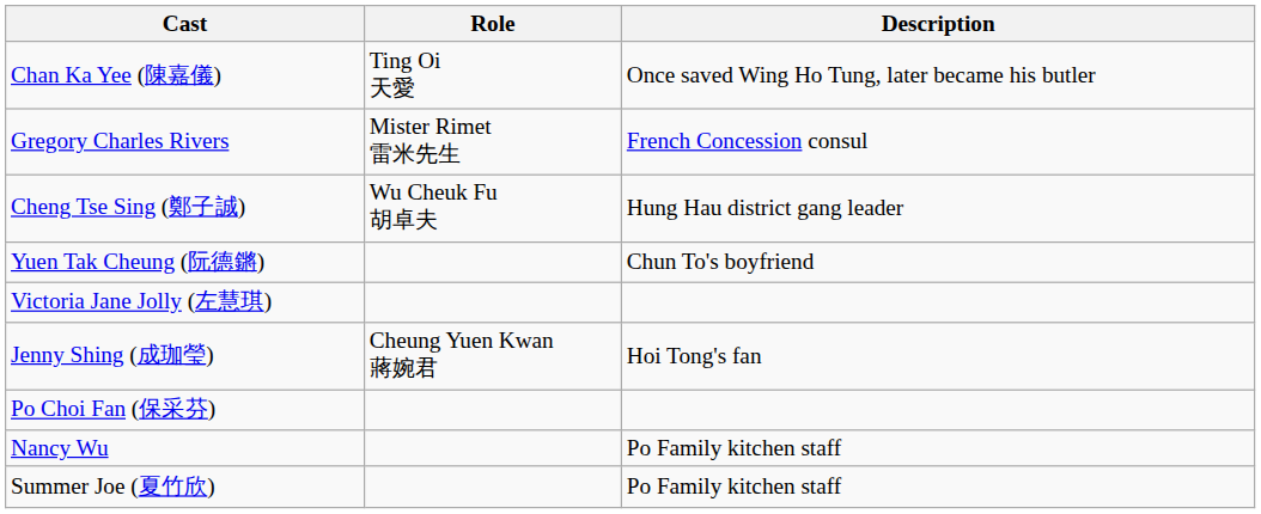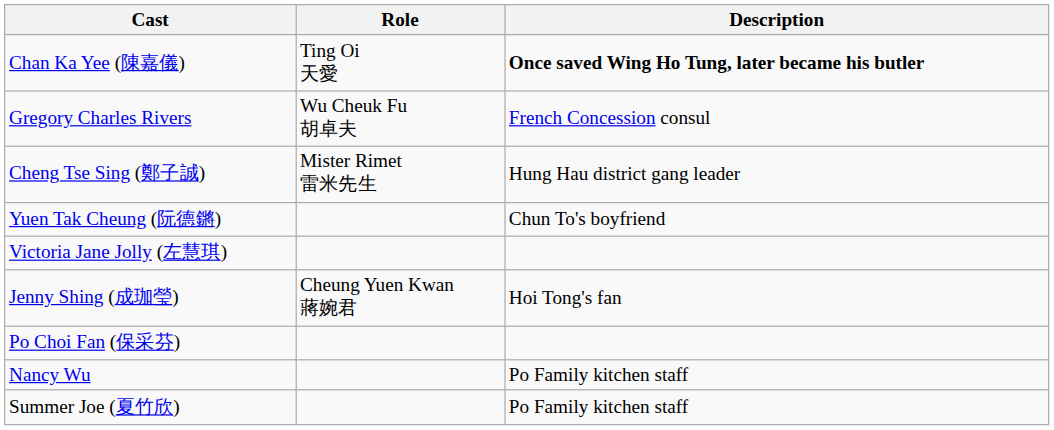 <table class="wikitable" width="55%">
 <tr>
 <th>Cast</th>
 <th>Role</th>
 <th>Description</th>
 </tr>
 <tr>
 <td><a href='#'>Chan Ka Yee</a> (<a href='#'>陳嘉儀</a>)</td>
 <td>Ting Oi<br>天愛</td>
-<td>Once saved Wing Ho Tung, later became his butler</td>
+<td><strong>Once saved Wing Ho Tung, later became his butler</strong></td>
 </tr>
 <tr>
 <td><a href='#'>Gregory Charles Rivers</a></td>
-<td>Mister Rimet<br>雷米先生</td>
+<td>Wu Cheuk Fu<br>胡卓夫</td>
 <td><a href='#'>French Concession</a> consul</td>
 </tr>
 <tr>
 <td><a href='#'>Cheng Tse Sing</a> (<a href='#'>鄭子誠</a>)</td>
-<td>Wu Cheuk Fu<br>胡卓夫</td>
+<td>Mister Rimet<br>雷米先生</td>
 <td>Hung Hau district gang leader</td>
 </tr>
 <tr>
 <td><a href='#'>Yuen Tak Cheung</a> (<a href='#'>阮德鏘</a>)</td>
 <td></td>
 <td>Chun To's boyfriend</td>
 </tr>
 <tr>
 <td><a href='#'>Victoria Jane Jolly</a> (<a href='#'>左慧琪</a>)</td>
 <td></td>
 <td></td>
 </tr>
 <tr>
 <td><a href='#'>Jenny Shing</a> (<a href='#'>成珈瑩</a>)</td>
 <td>Cheung Yuen Kwan<br>蔣婉君</td>
 <td>Hoi Tong's fan</td>
 </tr>
 <tr>
 <td><a href='#'>Po Choi Fan</a> (<a href='#'>保采芬</a>)</td>
 <td></td>
 <td></td>
 </tr>
 <tr>
 <td><a href='#'>Nancy Wu</a></td>
 <td></td>
 <td>Po Family kitchen staff</td>
 </tr>
 <tr>
 <td>Summer Joe (<a href='#'>夏竹欣</a>)</td>
 <td></td>
 <td>Po Family kitchen staff</td>
 </tr>
 </table>
